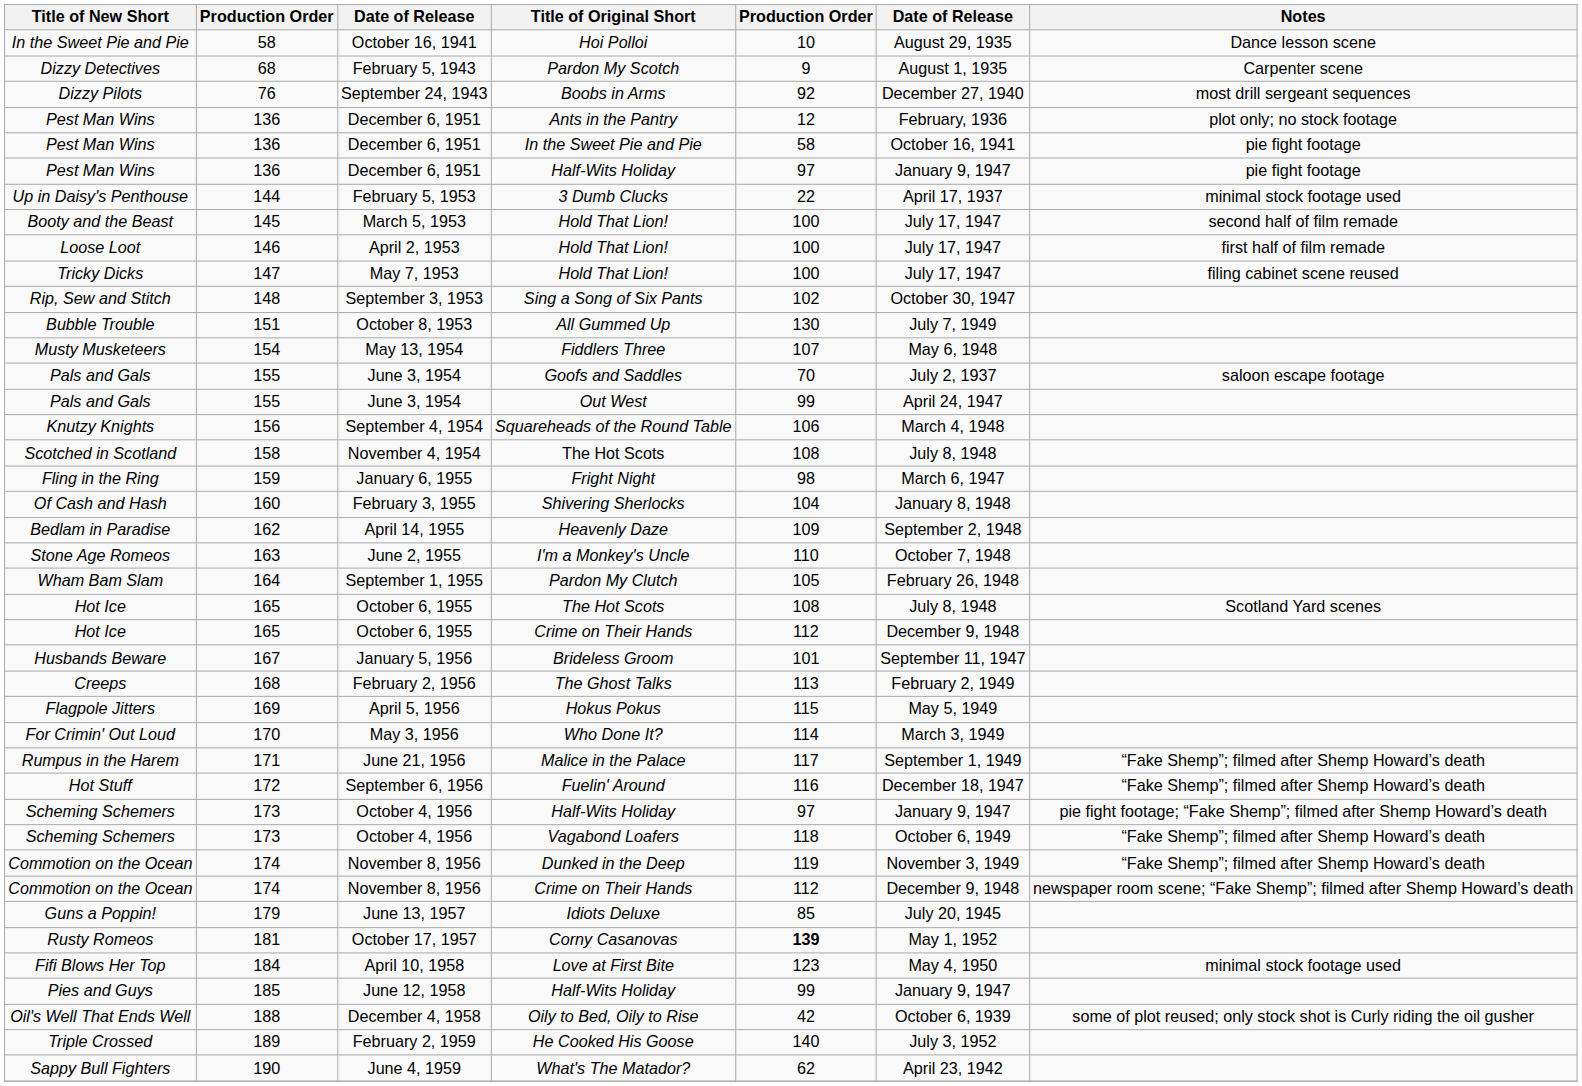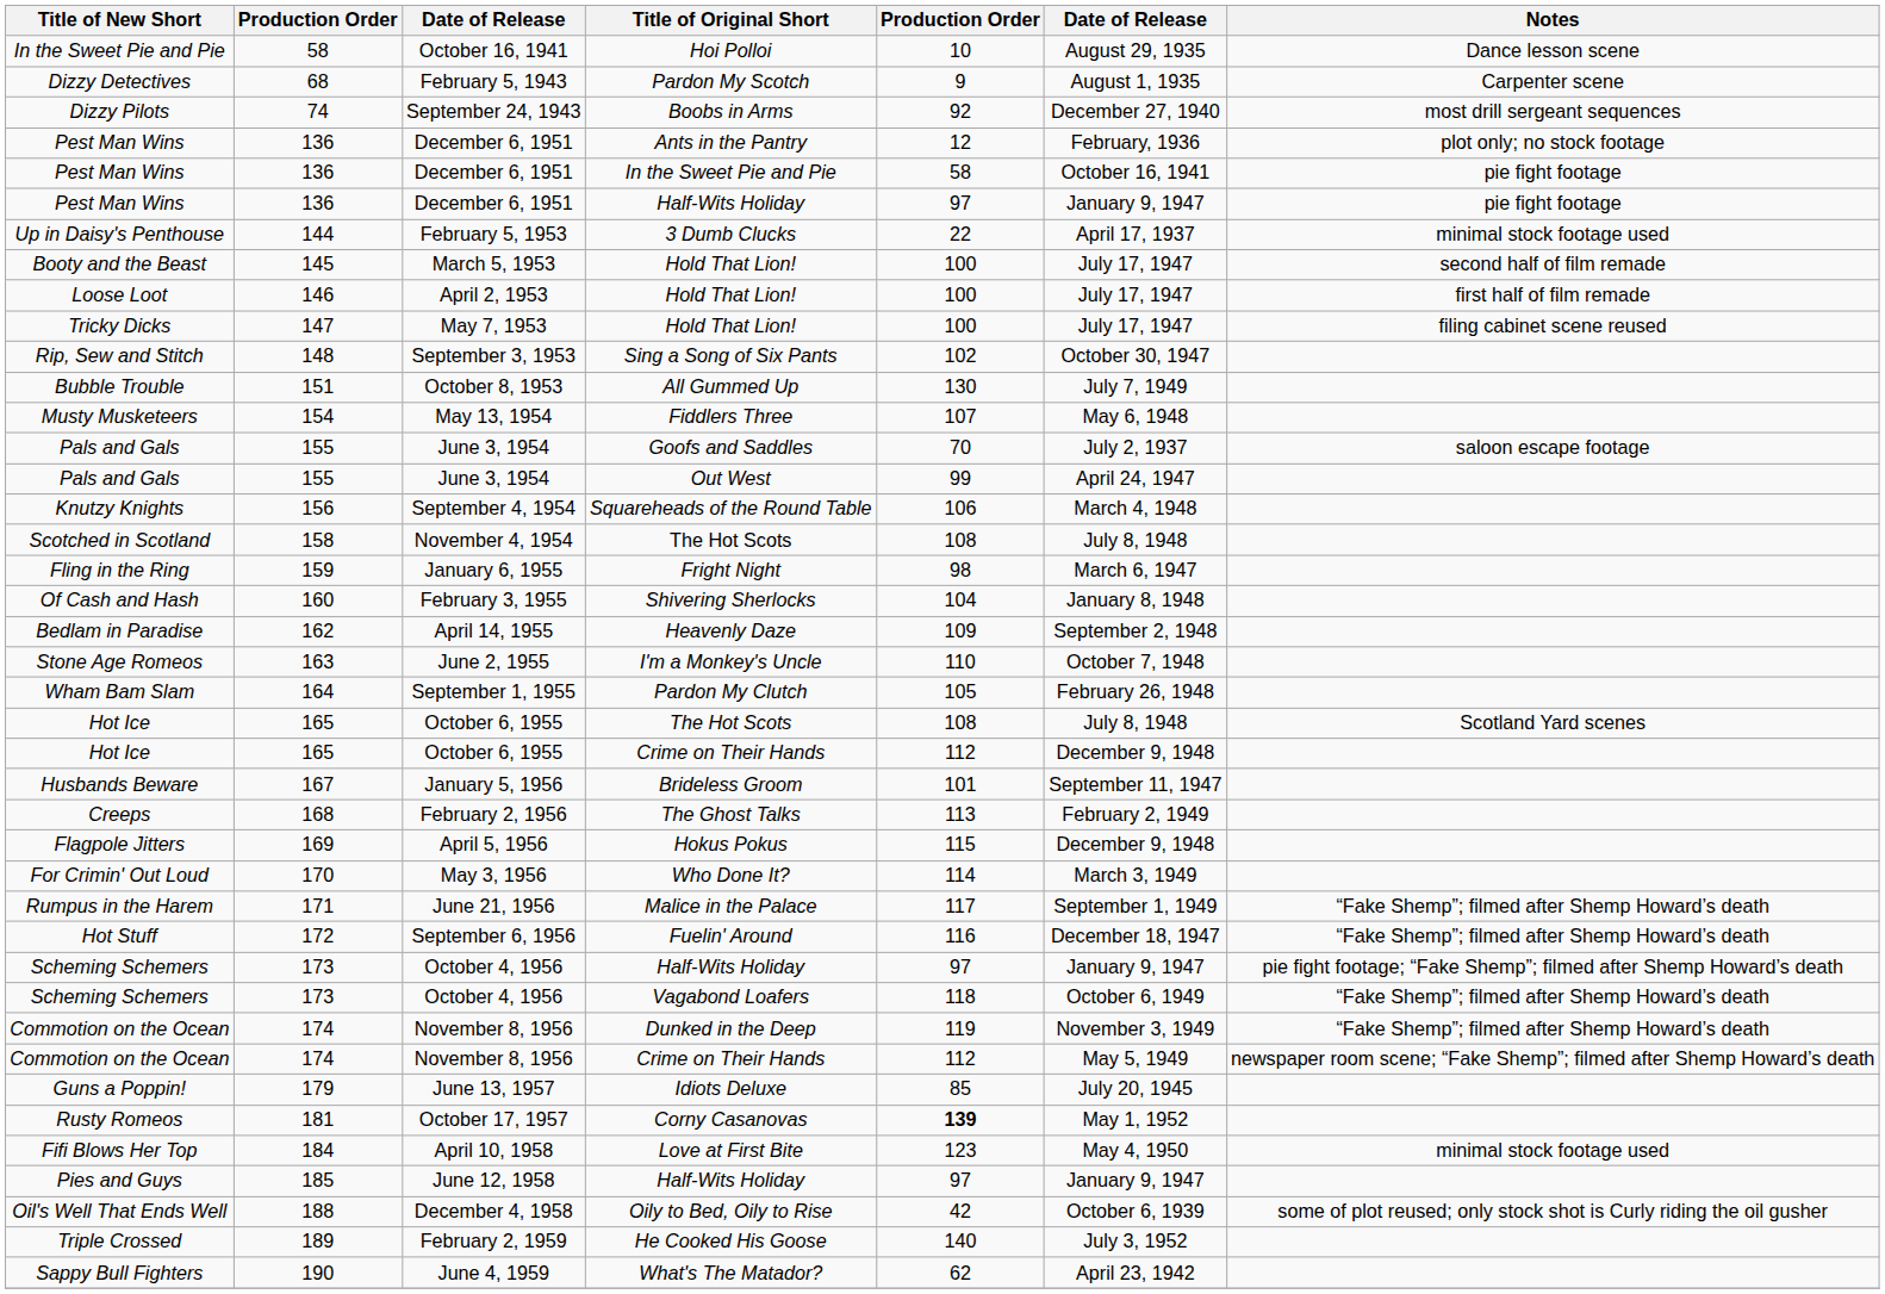 <table class="wikitable">
 <tr>
 <th>Title of New Short</th>
 <th>Production Order</th>
 <th>Date of Release</th>
 <th>Title of Original Short</th>
 <th>Production Order</th>
 <th>Date of Release</th>
 <th>Notes</th>
 </tr>
 <tr>
 <td align="center"><em>In the Sweet Pie and Pie</em></td>
 <td align="center">58</td>
 <td align="center">October 16, 1941</td>
 <td align="center"><em>Hoi Polloi</em></td>
 <td align="center">10</td>
 <td align="center">August 29, 1935</td>
 <td align="center">Dance lesson scene</td>
 </tr>
 <tr>
 <td align="center"><em>Dizzy Detectives</em></td>
 <td align="center">68</td>
 <td align="center">February 5, 1943</td>
 <td align="center"><em>Pardon My Scotch</em></td>
 <td align="center">9</td>
 <td align="center">August 1, 1935</td>
 <td align="center">Carpenter scene</td>
 </tr>
 <tr>
 <td align="center"><em>Dizzy Pilots</em></td>
-<td align="center">76</td>
+<td align="center">74</td>
 <td align="center">September 24, 1943</td>
 <td align="center"><em>Boobs in Arms</em></td>
 <td align="center">92</td>
 <td align="center">December 27, 1940</td>
 <td align="center">most drill sergeant sequences</td>
 </tr>
 <tr>
 <td align="center"><em>Pest Man Wins</em></td>
 <td align="center">136</td>
 <td align="center">December 6, 1951</td>
 <td align="center"><em>Ants in the Pantry</em></td>
 <td align="center">12</td>
 <td align="center">February, 1936</td>
 <td align="center">plot only; no stock footage</td>
 </tr>
 <tr>
 <td align="center"><em>Pest Man Wins</em></td>
 <td align="center">136</td>
 <td align="center">December 6, 1951</td>
 <td align="center"><em>In the Sweet Pie and Pie</em></td>
 <td align="center">58</td>
 <td align="center">October 16, 1941</td>
 <td align="center">pie fight footage</td>
 </tr>
 <tr>
 <td align="center"><em>Pest Man Wins</em></td>
 <td align="center">136</td>
 <td align="center">December 6, 1951</td>
 <td align="center"><em>Half-Wits Holiday</em></td>
 <td align="center">97</td>
 <td align="center">January 9, 1947</td>
 <td align="center">pie fight footage</td>
 </tr>
 <tr>
 <td align="center"><em>Up in Daisy's Penthouse</em></td>
 <td align="center">144</td>
 <td align="center">February 5, 1953</td>
 <td align="center"><em>3 Dumb Clucks</em></td>
 <td align="center">22</td>
 <td align="center">April 17, 1937</td>
 <td align="center">minimal stock footage used</td>
 </tr>
 <tr>
 <td align="center"><em>Booty and the Beast</em></td>
 <td align="center">145</td>
 <td align="center">March 5, 1953</td>
 <td align="center"><em>Hold That Lion!</em></td>
 <td align="center">100</td>
 <td align="center">July 17, 1947</td>
 <td align="center">second half of film remade</td>
 </tr>
 <tr>
 <td align="center"><em>Loose Loot</em></td>
 <td align="center">146</td>
 <td align="center">April 2, 1953</td>
 <td align="center"><em>Hold That Lion!</em></td>
 <td align="center">100</td>
 <td align="center">July 17, 1947</td>
 <td align="center">first half of film remade</td>
 </tr>
 <tr>
 <td align="center"><em>Tricky Dicks</em></td>
 <td align="center">147</td>
 <td align="center">May 7, 1953</td>
 <td align="center"><em>Hold That Lion!</em></td>
 <td align="center">100</td>
 <td align="center">July 17, 1947</td>
 <td align="center">filing cabinet scene reused</td>
 </tr>
 <tr>
 <td align="center"><em>Rip, Sew and Stitch</em></td>
 <td align="center">148</td>
 <td align="center">September 3, 1953</td>
 <td align="center"><em>Sing a Song of Six Pants</em></td>
 <td align="center">102</td>
 <td align="center">October 30, 1947</td>
 <td align="center"></td>
 </tr>
 <tr>
 <td align="center"><em>Bubble Trouble</em></td>
 <td align="center">151</td>
 <td align="center">October 8, 1953</td>
 <td align="center"><em>All Gummed Up</em></td>
 <td align="center">130</td>
 <td align="center">July 7, 1949</td>
 <td align="center"></td>
 </tr>
 <tr>
 <td align="center"><em>Musty Musketeers</em></td>
 <td align="center">154</td>
 <td align="center">May 13, 1954</td>
 <td align="center"><em>Fiddlers Three</em></td>
 <td align="center">107</td>
 <td align="center">May 6, 1948</td>
 <td align="center"></td>
 </tr>
 <tr>
 <td align="center"><em>Pals and Gals</em></td>
 <td align="center">155</td>
 <td align="center">June 3, 1954</td>
 <td align="center"><em>Goofs and Saddles</em></td>
 <td align="center">70</td>
 <td align="center">July 2, 1937</td>
 <td align="center">saloon escape footage</td>
 </tr>
 <tr>
 <td align="center"><em>Pals and Gals</em></td>
 <td align="center">155</td>
 <td align="center">June 3, 1954</td>
 <td align="center"><em>Out West</em></td>
 <td align="center">99</td>
 <td align="center">April 24, 1947</td>
 <td align="center"></td>
 </tr>
 <tr>
 <td align="center"><em>Knutzy Knights</em></td>
 <td align="center">156</td>
 <td align="center">September 4, 1954</td>
 <td align="center"><em>Squareheads of the Round Table</em></td>
 <td align="center">106</td>
 <td align="center">March 4, 1948</td>
 <td align="center"></td>
 </tr>
 <tr>
 <td align="center"><em>Scotched in Scotland</em></td>
 <td align="center">158</td>
 <td align="center">November 4, 1954</td>
 <td align="center">The Hot Scots</td>
 <td align="center">108</td>
 <td align="center">July 8, 1948</td>
 <td align="center"></td>
 </tr>
 <tr>
 <td align="center"><em>Fling in the Ring</em></td>
 <td align="center">159</td>
 <td align="center">January 6, 1955</td>
 <td align="center"><em>Fright Night</em></td>
 <td align="center">98</td>
 <td align="center">March 6, 1947</td>
 <td align="center"></td>
 </tr>
 <tr>
 <td align="center"><em>Of Cash and Hash</em></td>
 <td align="center">160</td>
 <td align="center">February 3, 1955</td>
 <td align="center"><em>Shivering Sherlocks</em></td>
 <td align="center">104</td>
 <td align="center">January 8, 1948</td>
 <td align="center"></td>
 </tr>
 <tr>
 <td align="center"><em>Bedlam in Paradise</em></td>
 <td align="center">162</td>
 <td align="center">April 14, 1955</td>
 <td align="center"><em>Heavenly Daze</em></td>
 <td align="center">109</td>
 <td align="center">September 2, 1948</td>
 <td align="center"></td>
 </tr>
 <tr>
 <td align="center"><em>Stone Age Romeos</em></td>
 <td align="center">163</td>
 <td align="center">June 2, 1955</td>
 <td align="center"><em>I'm a Monkey's Uncle</em></td>
 <td align="center">110</td>
 <td align="center">October 7, 1948</td>
 <td align="center"></td>
 </tr>
 <tr>
 <td align="center"><em>Wham Bam Slam</em></td>
 <td align="center">164</td>
 <td align="center">September 1, 1955</td>
 <td align="center"><em>Pardon My Clutch</em></td>
 <td align="center">105</td>
 <td align="center">February 26, 1948</td>
 <td align="center"></td>
 </tr>
 <tr>
 <td align="center"><em>Hot Ice</em></td>
 <td align="center">165</td>
 <td align="center">October 6, 1955</td>
 <td align="center"><em>The Hot Scots</em></td>
 <td align="center">108</td>
 <td align="center">July 8, 1948</td>
 <td align="center">Scotland Yard scenes</td>
 </tr>
 <tr>
 <td align="center"><em>Hot Ice</em></td>
 <td align="center">165</td>
 <td align="center">October 6, 1955</td>
 <td align="center"><em>Crime on Their Hands</em></td>
 <td align="center">112</td>
 <td align="center">December 9, 1948</td>
 <td align="center"></td>
 </tr>
 <tr>
 <td align="center"><em>Husbands Beware</em></td>
 <td align="center">167</td>
 <td align="center">January 5, 1956</td>
 <td align="center"><em>Brideless Groom</em></td>
 <td align="center">101</td>
 <td align="center">September 11, 1947</td>
 <td align="center"></td>
 </tr>
 <tr>
 <td align="center"><em>Creeps</em></td>
 <td align="center">168</td>
 <td align="center">February 2, 1956</td>
 <td align="center"><em>The Ghost Talks</em></td>
 <td align="center">113</td>
 <td align="center">February 2, 1949</td>
 <td align="center"></td>
 </tr>
 <tr>
 <td align="center"><em>Flagpole Jitters</em></td>
 <td align="center">169</td>
 <td align="center">April 5, 1956</td>
 <td align="center"><em>Hokus Pokus</em></td>
 <td align="center">115</td>
-<td align="center">May 5, 1949</td>
+<td align="center">December 9, 1948</td>
 <td align="center"></td>
 </tr>
 <tr>
 <td align="center"><em>For Crimin' Out Loud</em></td>
 <td align="center">170</td>
 <td align="center">May 3, 1956</td>
 <td align="center"><em>Who Done It?</em></td>
 <td align="center">114</td>
 <td align="center">March 3, 1949</td>
 <td align="center"></td>
 </tr>
 <tr>
 <td align="center"><em>Rumpus in the Harem</em></td>
 <td align="center">171</td>
 <td align="center">June 21, 1956</td>
 <td align="center"><em>Malice in the Palace</em></td>
 <td align="center">117</td>
 <td align="center">September 1, 1949</td>
 <td align="center">“Fake Shemp”; filmed after Shemp Howard’s death</td>
 </tr>
 <tr>
 <td align="center"><em>Hot Stuff</em></td>
 <td align="center">172</td>
 <td align="center">September 6, 1956</td>
 <td align="center"><em>Fuelin' Around</em></td>
 <td align="center">116</td>
 <td align="center">December 18, 1947</td>
 <td align="center">“Fake Shemp”; filmed after Shemp Howard’s death</td>
 </tr>
 <tr>
 <td align="center"><em>Scheming Schemers</em></td>
 <td align="center">173</td>
 <td align="center">October 4, 1956</td>
 <td align="center"><em>Half-Wits Holiday</em></td>
 <td align="center">97</td>
 <td align="center">January 9, 1947</td>
 <td align="center">pie fight footage; “Fake Shemp”; filmed after Shemp Howard’s death</td>
 </tr>
 <tr>
 <td align="center"><em>Scheming Schemers</em></td>
 <td align="center">173</td>
 <td align="center">October 4, 1956</td>
 <td align="center"><em>Vagabond Loafers</em></td>
 <td align="center">118</td>
 <td align="center">October 6, 1949</td>
 <td align="center">“Fake Shemp”; filmed after Shemp Howard’s death</td>
 </tr>
 <tr>
 <td align="center"><em>Commotion on the Ocean</em></td>
 <td align="center">174</td>
 <td align="center">November 8, 1956</td>
 <td align="center"><em>Dunked in the Deep</em></td>
 <td align="center">119</td>
 <td align="center">November 3, 1949</td>
 <td align="center">“Fake Shemp”; filmed after Shemp Howard’s death</td>
 </tr>
 <tr>
 <td align="center"><em>Commotion on the Ocean</em></td>
 <td align="center">174</td>
 <td align="center">November 8, 1956</td>
 <td align="center"><em>Crime on Their Hands</em></td>
 <td align="center">112</td>
-<td align="center">December 9, 1948</td>
+<td align="center">May 5, 1949</td>
 <td align="center">newspaper room scene; “Fake Shemp”; filmed after Shemp Howard’s death</td>
 </tr>
 <tr>
 <td align="center"><em>Guns a Poppin!</em></td>
 <td align="center">179</td>
 <td align="center">June 13, 1957</td>
 <td align="center"><em>Idiots Deluxe</em></td>
 <td align="center">85</td>
 <td align="center">July 20, 1945</td>
 <td align="center"></td>
 </tr>
 <tr>
 <td align="center"><em>Rusty Romeos</em></td>
 <td align="center">181</td>
 <td align="center">October 17, 1957</td>
 <td align="center"><em>Corny Casanovas</em></td>
 <td align="center"><strong>139</strong></td>
 <td align="center">May 1, 1952</td>
 <td align="center"></td>
 </tr>
 <tr>
 <td align="center"><em>Fifi Blows Her Top</em></td>
 <td align="center">184</td>
 <td align="center">April 10, 1958</td>
 <td align="center"><em>Love at First Bite</em></td>
 <td align="center">123</td>
 <td align="center">May 4, 1950</td>
 <td align="center">minimal stock footage used</td>
 </tr>
 <tr>
 <td align="center"><em>Pies and Guys</em></td>
 <td align="center">185</td>
 <td align="center">June 12, 1958</td>
 <td align="center"><em>Half-Wits Holiday</em></td>
-<td align="center">99</td>
+<td align="center">97</td>
 <td align="center">January 9, 1947</td>
 <td align="center"></td>
 </tr>
 <tr>
 <td align="center"><em>Oil's Well That Ends Well</em></td>
 <td align="center">188</td>
 <td align="center">December 4, 1958</td>
 <td align="center"><em>Oily to Bed, Oily to Rise</em></td>
 <td align="center">42</td>
 <td align="center">October 6, 1939</td>
 <td align="center">some of plot reused; only stock shot is Curly riding the oil gusher</td>
 </tr>
 <tr>
 <td align="center"><em>Triple Crossed</em></td>
 <td align="center">189</td>
 <td align="center">February 2, 1959</td>
 <td align="center"><em>He Cooked His Goose</em></td>
 <td align="center">140</td>
 <td align="center">July 3, 1952</td>
 <td align="center"></td>
 </tr>
 <tr>
 <td align="center"><em>Sappy Bull Fighters</em></td>
 <td align="center">190</td>
 <td align="center">June 4, 1959</td>
 <td align="center"><em>What's The Matador?</em></td>
 <td align="center">62</td>
 <td align="center">April 23, 1942</td>
 <td align="center"></td>
 </tr>
 <tr>
 </tr>
 </table>
